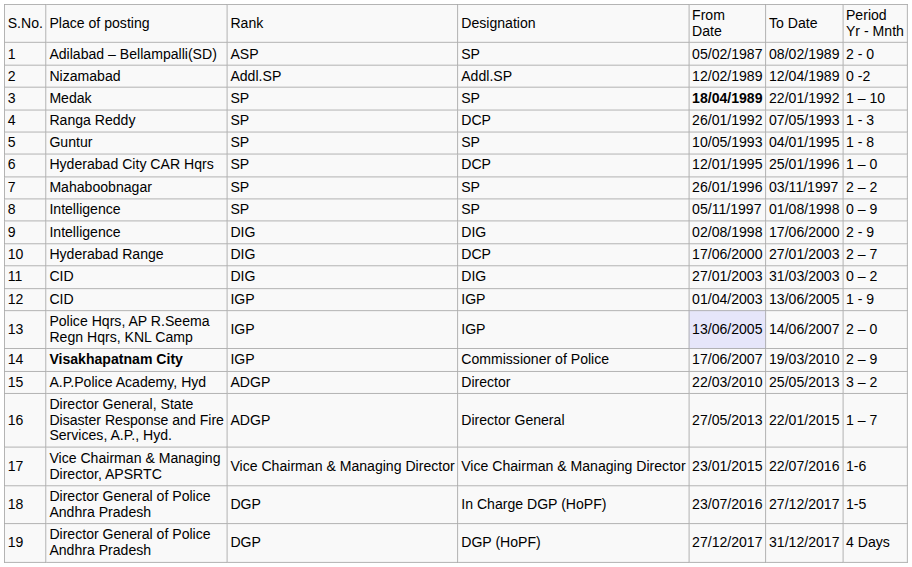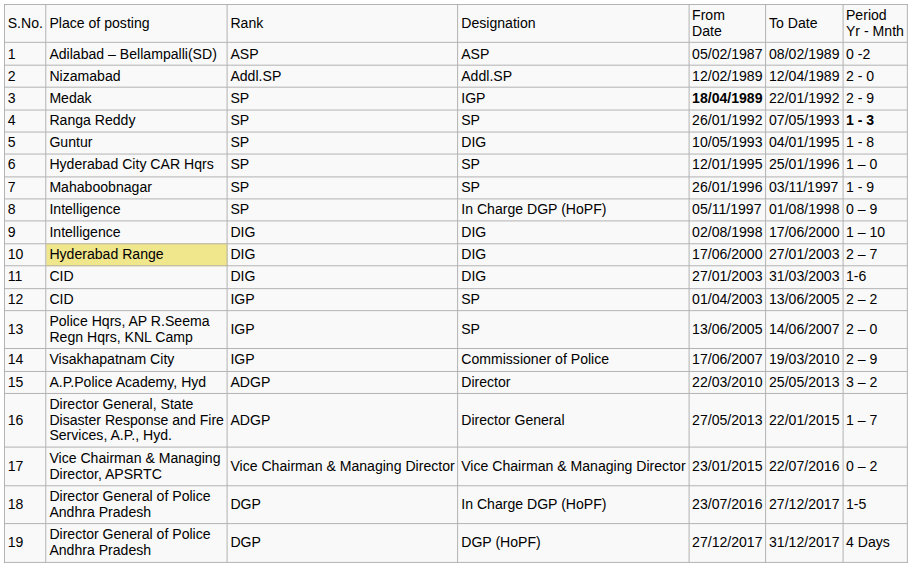 <table class="wikitable">
 <tr>
 <td>S.No.</td>
 <td>Place of posting</td>
 <td>Rank</td>
 <td>Designation</td>
 <td>From<br>Date</td>
 <td>To Date</td>
 <td>Period<br>Yr - Mnth</td>
 </tr>
 <tr>
 <td>1</td>
 <td>Adilabad  – Bellampalli(SD)</td>
 <td>ASP</td>
-<td>SP</td>
+<td>ASP</td>
 <td>05/02/1987</td>
 <td>08/02/1989</td>
-<td>2 - 0</td>
+<td>0 -2</td>
 </tr>
 <tr>
 <td>2</td>
 <td>Nizamabad</td>
 <td>Addl.SP</td>
 <td>Addl.SP</td>
 <td>12/02/1989</td>
 <td>12/04/1989</td>
-<td>0 -2</td>
+<td>2 - 0</td>
 </tr>
 <tr>
 <td>3</td>
 <td>Medak</td>
 <td>SP</td>
-<td>SP</td>
+<td>IGP</td>
 <td><strong>18/04/1989</strong></td>
 <td>22/01/1992</td>
-<td>1 – 10</td>
+<td>2 - 9</td>
 </tr>
 <tr>
 <td>4</td>
 <td>Ranga  Reddy</td>
 <td>SP</td>
-<td>DCP</td>
+<td>SP</td>
 <td>26/01/1992</td>
 <td>07/05/1993</td>
-<td>1 - 3</td>
+<td><strong>1 - 3</strong></td>
 </tr>
 <tr>
 <td>5</td>
 <td>Guntur</td>
 <td>SP</td>
-<td>SP</td>
+<td>DIG</td>
 <td>10/05/1993</td>
 <td>04/01/1995</td>
 <td>1 - 8</td>
 </tr>
 <tr>
 <td>6</td>
 <td>Hyderabad  City CAR Hqrs</td>
 <td>SP</td>
-<td>DCP</td>
+<td>SP</td>
 <td>12/01/1995</td>
 <td>25/01/1996</td>
 <td>1 – 0</td>
 </tr>
 <tr>
 <td>7</td>
 <td>Mahaboobnagar</td>
 <td>SP</td>
 <td>SP</td>
 <td>26/01/1996</td>
 <td>03/11/1997</td>
-<td>2 – 2</td>
+<td>1 - 9</td>
 </tr>
 <tr>
 <td>8</td>
 <td>Intelligence</td>
 <td>SP</td>
-<td>SP</td>
+<td>In Charge DGP (HoPF)</td>
 <td>05/11/1997</td>
 <td>01/08/1998</td>
 <td>0 – 9</td>
 </tr>
 <tr>
 <td>9</td>
 <td>Intelligence</td>
 <td>DIG</td>
 <td>DIG</td>
 <td>02/08/1998</td>
 <td>17/06/2000</td>
-<td>2 - 9</td>
+<td>1 – 10</td>
 </tr>
 <tr>
 <td>10</td>
-<td>Hyderabad  Range</td>
+<td style="background: khaki;">Hyderabad  Range</td>
 <td>DIG</td>
-<td>DCP</td>
+<td>DIG</td>
 <td>17/06/2000</td>
 <td>27/01/2003</td>
 <td>2 – 7</td>
 </tr>
 <tr>
 <td>11</td>
 <td>CID</td>
 <td>DIG</td>
 <td>DIG</td>
 <td>27/01/2003</td>
 <td>31/03/2003</td>
-<td>0 – 2</td>
+<td>1-6</td>
 </tr>
 <tr>
 <td>12</td>
 <td>CID</td>
 <td>IGP</td>
-<td>IGP</td>
+<td>SP</td>
 <td>01/04/2003</td>
 <td>13/06/2005</td>
-<td>1 - 9</td>
+<td>2 – 2</td>
 </tr>
 <tr>
 <td>13</td>
 <td>Police  Hqrs, AP R.Seema<br>Regn  Hqrs, KNL Camp</td>
 <td>IGP</td>
-<td>IGP</td>
-<td style="background: lavender;">13/06/2005</td>
+<td>SP</td>
+<td>13/06/2005</td>
 <td>14/06/2007</td>
 <td>2 – 0</td>
 </tr>
 <tr>
 <td>14</td>
-<td><strong>Visakhapatnam  City</strong></td>
+<td>Visakhapatnam  City</td>
 <td>IGP</td>
 <td>Commissioner of Police</td>
 <td>17/06/2007</td>
 <td>19/03/2010</td>
 <td>2 – 9</td>
 </tr>
 <tr>
 <td>15</td>
 <td>A.P.Police  Academy, Hyd</td>
 <td>ADGP</td>
 <td>Director</td>
 <td>22/03/2010</td>
 <td>25/05/2013</td>
 <td>3 – 2</td>
 </tr>
 <tr>
 <td>16</td>
 <td>Director  General, State<br>Disaster  Response and Fire<br>Services,  A.P., Hyd.</td>
 <td>ADGP</td>
 <td>Director General</td>
 <td>27/05/2013</td>
 <td>22/01/2015</td>
 <td>1 – 7</td>
 </tr>
 <tr>
 <td>17</td>
 <td>Vice  Chairman & Managing<br>Director,  APSRTC</td>
 <td>Vice Chairman & Managing Director</td>
 <td>Vice Chairman & Managing Director</td>
 <td>23/01/2015</td>
 <td>22/07/2016</td>
-<td>1-6</td>
+<td>0 – 2</td>
 </tr>
 <tr>
 <td>18</td>
 <td>Director General of Police<br>Andhra Pradesh</td>
 <td>DGP</td>
 <td>In Charge DGP (HoPF)</td>
 <td>23/07/2016</td>
 <td>27/12/2017</td>
 <td>1-5</td>
 </tr>
 <tr>
 <td>19</td>
 <td>Director General of Police<br>Andhra Pradesh</td>
 <td>DGP</td>
 <td>DGP (HoPF)</td>
 <td>27/12/2017</td>
 <td>31/12/2017</td>
 <td>4 Days</td>
 </tr>
 </table>
